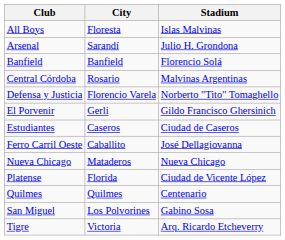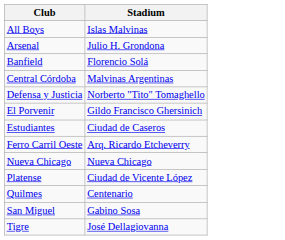 <table class="wikitable sortable">
 <tr>
 <th>Club</th>
-<th>City</th>
 <th>Stadium</th>
 </tr>
 <tr>
 <td><a href='#'>All Boys</a></td>
-<td><a href='#'>Floresta</a></td>
 <td><a href='#'>Islas Malvinas</a></td>
 </tr>
 <tr>
 <td><a href='#'>Arsenal</a></td>
-<td><a href='#'>Sarandí</a></td>
 <td><a href='#'>Julio H. Grondona</a></td>
 </tr>
 <tr>
-<td><a href='#'>Banfield</a></td>
 <td><a href='#'>Banfield</a></td>
 <td><a href='#'>Florencio Solá</a></td>
 </tr>
 <tr>
 <td><a href='#'>Central Córdoba</a></td>
-<td><a href='#'>Rosario</a></td>
 <td><a href='#'>Malvinas Argentinas</a></td>
 </tr>
 <tr>
 <td><a href='#'>Defensa y Justicia</a></td>
-<td><a href='#'>Florencio Varela</a></td>
 <td><a href='#'>Norberto "Tito" Tomaghello</a></td>
 </tr>
 <tr>
 <td><a href='#'>El Porvenir</a></td>
-<td><a href='#'>Gerli</a></td>
 <td><a href='#'>Gildo Francisco Ghersinich</a></td>
 </tr>
 <tr>
 <td><a href='#'>Estudiantes</a></td>
-<td><a href='#'>Caseros</a></td>
 <td><a href='#'>Ciudad de Caseros</a></td>
 </tr>
 <tr>
 <td><a href='#'>Ferro Carril Oeste</a></td>
-<td><a href='#'>Caballito</a></td>
-<td><a href='#'>José Dellagiovanna</a></td>
+<td><a href='#'>Arq. Ricardo Etcheverry</a></td>
 </tr>
 <tr>
 <td><a href='#'>Nueva Chicago</a></td>
-<td><a href='#'>Mataderos</a></td>
 <td><a href='#'>Nueva Chicago</a></td>
 </tr>
 <tr>
 <td><a href='#'>Platense</a></td>
-<td><a href='#'>Florida</a></td>
 <td><a href='#'>Ciudad de Vicente López</a></td>
 </tr>
 <tr>
-<td><a href='#'>Quilmes</a></td>
 <td><a href='#'>Quilmes</a></td>
 <td><a href='#'>Centenario</a></td>
 </tr>
 <tr>
 <td><a href='#'>San Miguel</a></td>
-<td><a href='#'>Los Polvorines</a></td>
 <td><a href='#'>Gabino Sosa</a></td>
 </tr>
 <tr>
 <td><a href='#'>Tigre</a></td>
-<td><a href='#'>Victoria</a></td>
-<td><a href='#'>Arq. Ricardo Etcheverry</a></td>
+<td><a href='#'>José Dellagiovanna</a></td>
 </tr>
 </table>
